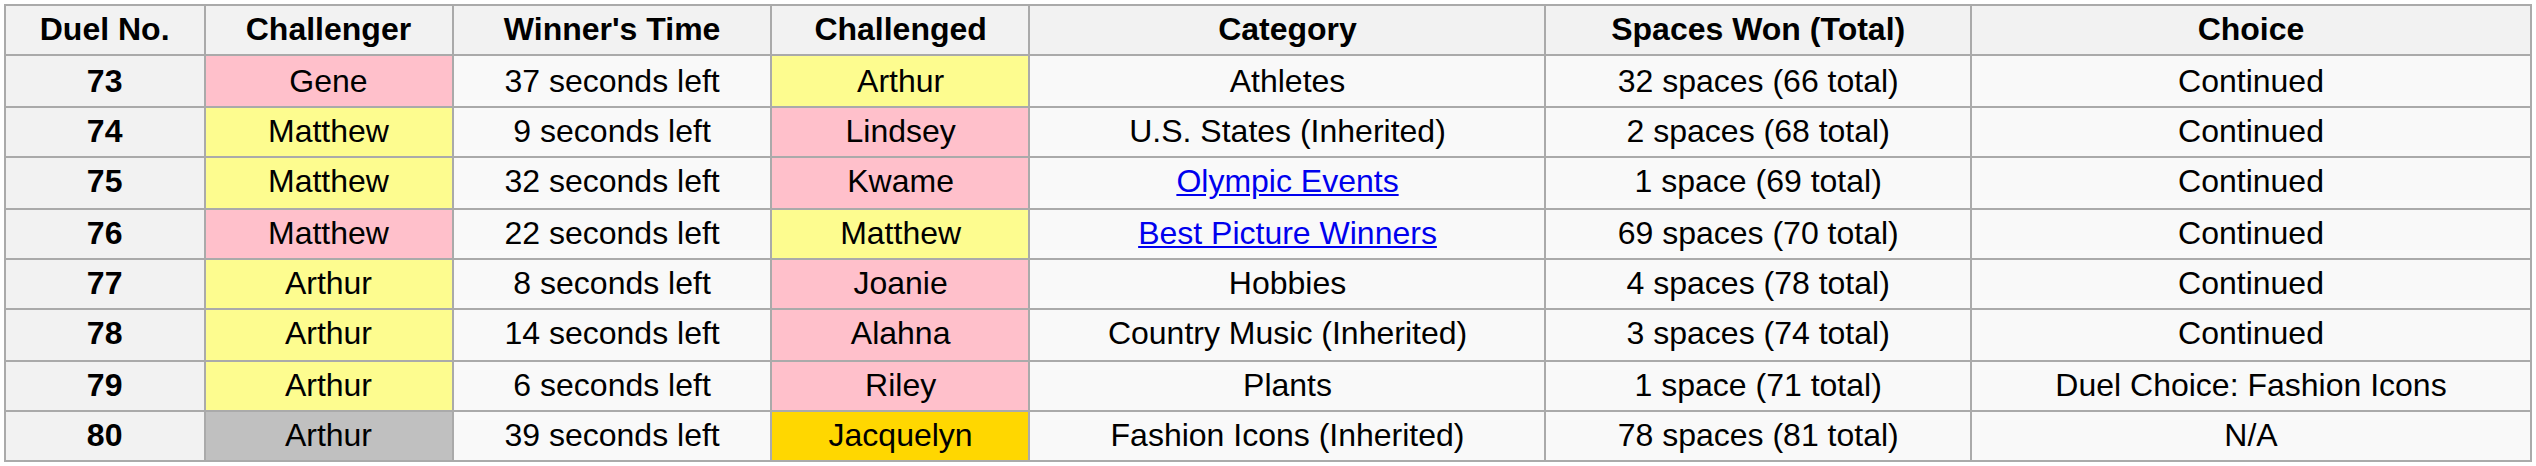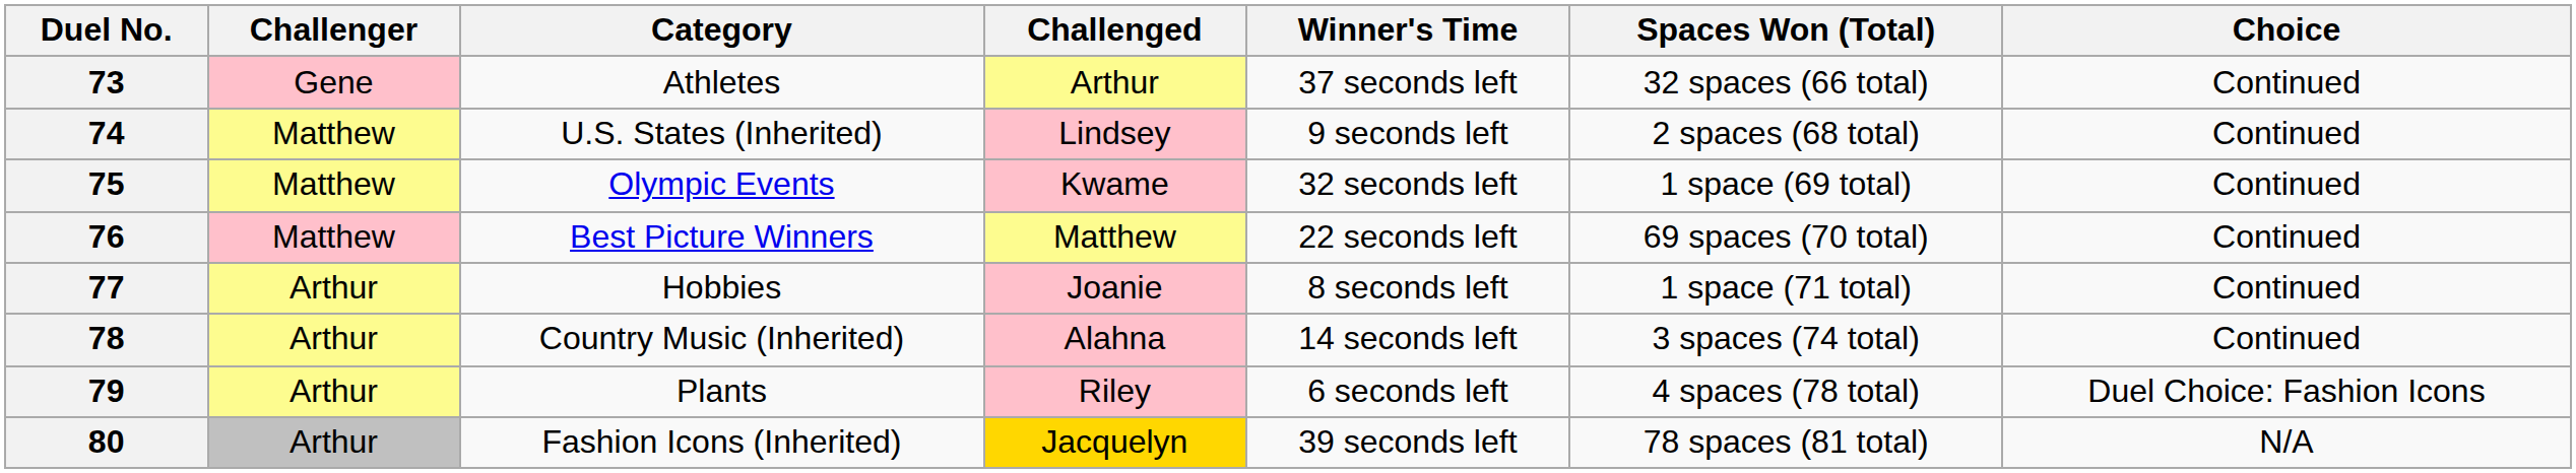 <table class="wikitable sortable mw-collapsible mw-collapsed" style="text-align:center; width:100%">
 <tr>
 <th scope="col">Duel No.</th>
 <th scope="col">Challenger</th>
+<th scope="col">Category</th>
+<th scope="col">Challenged</th>
 <th scope="col">Winner's Time</th>
-<th scope="col">Challenged</th>
-<th scope="col">Category</th>
 <th scope="col">Spaces Won (Total)</th>
 <th scope="col">Choice</th>
 </tr>
 <tr>
 <th>73</th>
 <td style="background:pink;">Gene</td>
+<td>Athletes</td>
+<td style="background:#fdfc8f;">Arthur</td>
 <td>37 seconds left</td>
-<td style="background:#fdfc8f;">Arthur</td>
-<td>Athletes</td>
 <td>32 spaces (66 total)</td>
 <td>Continued</td>
 </tr>
 <tr>
 <th>74</th>
 <td style="background:#fdfc8f;">Matthew</td>
+<td>U.S. States (Inherited)</td>
+<td style="background:pink;">Lindsey</td>
 <td>9 seconds left</td>
-<td style="background:pink;">Lindsey</td>
-<td>U.S. States (Inherited)</td>
 <td>2 spaces (68 total)</td>
 <td>Continued</td>
 </tr>
 <tr>
 <th>75</th>
 <td style="background:#fdfc8f;">Matthew</td>
+<td><a href='#'>Olympic Events</a></td>
+<td style="background:pink;">Kwame</td>
 <td>32 seconds left</td>
-<td style="background:pink;">Kwame</td>
-<td><a href='#'>Olympic Events</a></td>
 <td>1 space (69 total)</td>
 <td>Continued</td>
 </tr>
 <tr>
 <th>76</th>
 <td style="background:pink;">Matthew</td>
+<td><a href='#'>Best Picture Winners</a></td>
+<td style="background:#fdfc8f;">Matthew</td>
 <td>22 seconds left</td>
-<td style="background:#fdfc8f;">Matthew</td>
-<td><a href='#'>Best Picture Winners</a></td>
 <td>69 spaces (70 total)</td>
 <td>Continued</td>
 </tr>
 <tr>
 <th>77</th>
 <td style="background:#fdfc8f;">Arthur</td>
+<td>Hobbies</td>
+<td style="background:pink;">Joanie</td>
 <td>8 seconds left</td>
-<td style="background:pink;">Joanie</td>
-<td>Hobbies</td>
-<td>4 spaces (78 total)</td>
+<td>1 space (71 total)</td>
 <td>Continued</td>
 </tr>
 <tr>
 <th>78</th>
 <td style="background:#fdfc8f;">Arthur</td>
+<td>Country Music (Inherited)</td>
+<td style="background:pink;">Alahna</td>
 <td>14 seconds left</td>
-<td style="background:pink;">Alahna</td>
-<td>Country Music (Inherited)</td>
 <td>3 spaces (74 total)</td>
 <td>Continued</td>
 </tr>
 <tr>
 <th>79</th>
 <td style="background:#fdfc8f;">Arthur</td>
+<td>Plants</td>
+<td style="background:pink;">Riley</td>
 <td>6 seconds left</td>
-<td style="background:pink;">Riley</td>
-<td>Plants</td>
-<td>1 space (71 total)</td>
+<td>4 spaces (78 total)</td>
 <td>Duel Choice: Fashion Icons</td>
 </tr>
 <tr>
 <th>80</th>
 <td style="background:silver;">Arthur</td>
+<td>Fashion Icons (Inherited)</td>
+<td style="background:gold;">Jacquelyn</td>
 <td>39 seconds left</td>
-<td style="background:gold;">Jacquelyn</td>
-<td>Fashion Icons (Inherited)</td>
 <td>78 spaces (81 total)</td>
 <td>N/A</td>
 </tr>
 </table>
